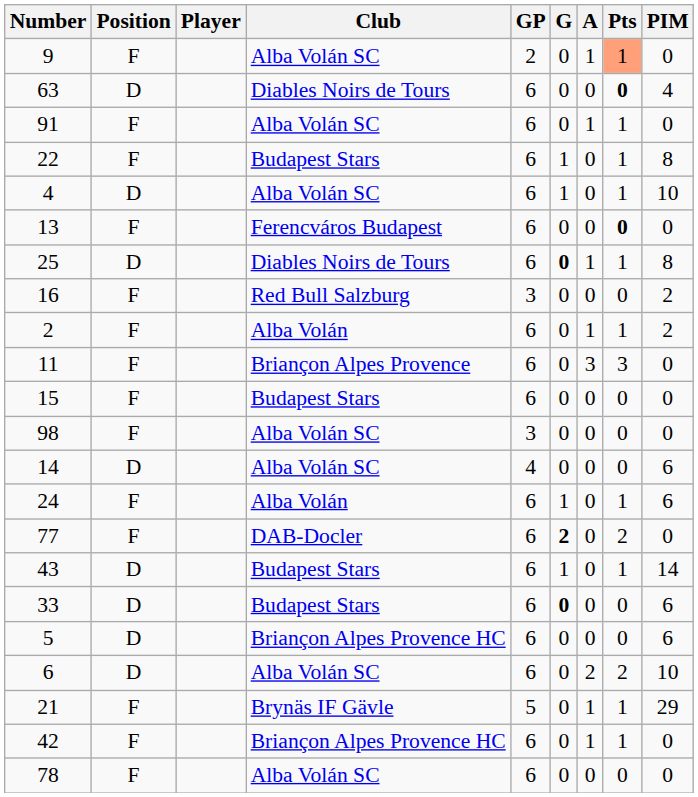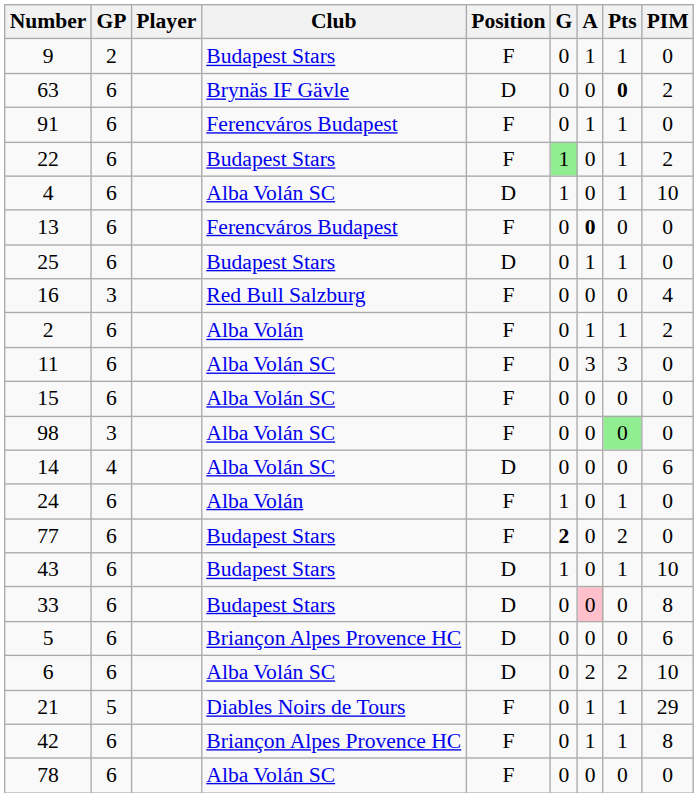 <table class="wikitable sortable" style="text-align: center;">
 <tr>
 <th>Number</th>
-<th>Position</th>
+<th>GP</th>
 <th>Player</th>
 <th>Club</th>
-<th>GP</th>
+<th>Position</th>
 <th>G</th>
 <th>A</th>
 <th>Pts</th>
 <th>PIM</th>
 </tr>
 <tr>
 <td>9</td>
+<td>2</td>
+<td align=left></td>
+<td align=left><a href='#'>Budapest Stars</a></td>
 <td>F</td>
-<td align=left></td>
-<td align=left><a href='#'>Alba Volán SC</a></td>
-<td>2</td>
 <td>0</td>
 <td>1</td>
-<td style="background: lightsalmon;">1</td>
+<td>1</td>
 <td>0</td>
 </tr>
 <tr>
 <td>63</td>
+<td>6</td>
+<td align=left></td>
+<td align=left><a href='#'>Brynäs IF Gävle</a></td>
 <td>D</td>
-<td align=left></td>
-<td align=left><a href='#'>Diables Noirs de Tours</a></td>
-<td>6</td>
 <td>0</td>
 <td>0</td>
 <td><strong>0</strong></td>
-<td>4</td>
+<td>2</td>
 </tr>
 <tr>
 <td>91</td>
+<td>6</td>
+<td align=left></td>
+<td align=left><a href='#'>Ferencváros Budapest</a></td>
 <td>F</td>
-<td align=left></td>
-<td align=left><a href='#'>Alba Volán SC</a></td>
-<td>6</td>
 <td>0</td>
 <td>1</td>
 <td>1</td>
 <td>0</td>
 </tr>
 <tr>
 <td>22</td>
-<td>F</td>
+<td>6</td>
 <td align=left></td>
 <td align=left><a href='#'>Budapest Stars</a></td>
-<td>6</td>
-<td>1</td>
+<td>F</td>
+<td style="background: lightgreen;">1</td>
 <td>0</td>
 <td>1</td>
-<td>8</td>
+<td>2</td>
 </tr>
 <tr>
 <td>4</td>
-<td>D</td>
+<td>6</td>
 <td align=left></td>
 <td align=left><a href='#'>Alba Volán SC</a></td>
-<td>6</td>
+<td>D</td>
 <td>1</td>
 <td>0</td>
 <td>1</td>
 <td>10</td>
 </tr>
 <tr>
 <td>13</td>
-<td>F</td>
+<td>6</td>
 <td align=left></td>
 <td align=left><a href='#'>Ferencváros Budapest</a></td>
-<td>6</td>
-<td>0</td>
+<td>F</td>
 <td>0</td>
 <td><strong>0</strong></td>
+<td>0</td>
 <td>0</td>
 </tr>
 <tr>
 <td>25</td>
+<td>6</td>
+<td align=left></td>
+<td align=left><a href='#'>Budapest Stars</a></td>
 <td>D</td>
-<td align=left></td>
-<td align=left><a href='#'>Diables Noirs de Tours</a></td>
-<td>6</td>
-<td><strong>0</strong></td>
+<td>0</td>
 <td>1</td>
 <td>1</td>
-<td>8</td>
+<td>0</td>
 </tr>
 <tr>
 <td>16</td>
-<td>F</td>
+<td>3</td>
 <td align=left></td>
 <td align=left><a href='#'>Red Bull Salzburg</a></td>
-<td>3</td>
+<td>F</td>
 <td>0</td>
 <td>0</td>
 <td>0</td>
-<td>2</td>
+<td>4</td>
 </tr>
 <tr>
 <td>2</td>
-<td>F</td>
+<td>6</td>
 <td align=left></td>
 <td align=left><a href='#'>Alba Volán</a></td>
-<td>6</td>
+<td>F</td>
 <td>0</td>
 <td>1</td>
 <td>1</td>
 <td>2</td>
 </tr>
 <tr>
 <td>11</td>
+<td>6</td>
+<td align=left></td>
+<td align=left><a href='#'>Alba Volán SC</a></td>
 <td>F</td>
-<td align=left></td>
-<td align=left><a href='#'>Briançon Alpes Provence</a></td>
-<td>6</td>
 <td>0</td>
 <td>3</td>
 <td>3</td>
 <td>0</td>
 </tr>
 <tr>
 <td>15</td>
+<td>6</td>
+<td align=left></td>
+<td align=left><a href='#'>Alba Volán SC</a></td>
 <td>F</td>
-<td align=left></td>
-<td align=left><a href='#'>Budapest Stars</a></td>
-<td>6</td>
 <td>0</td>
 <td>0</td>
 <td>0</td>
 <td>0</td>
 </tr>
 <tr>
 <td>98</td>
-<td>F</td>
+<td>3</td>
 <td align=left></td>
 <td align=left><a href='#'>Alba Volán SC</a></td>
-<td>3</td>
+<td>F</td>
 <td>0</td>
 <td>0</td>
-<td>0</td>
+<td style="background: lightgreen;">0</td>
 <td>0</td>
 </tr>
 <tr>
 <td>14</td>
-<td>D</td>
+<td>4</td>
 <td align=left></td>
 <td align=left><a href='#'>Alba Volán SC</a></td>
-<td>4</td>
+<td>D</td>
 <td>0</td>
 <td>0</td>
 <td>0</td>
 <td>6</td>
 </tr>
 <tr>
 <td>24</td>
-<td>F</td>
+<td>6</td>
 <td align=left></td>
 <td align=left><a href='#'>Alba Volán</a></td>
-<td>6</td>
+<td>F</td>
 <td>1</td>
 <td>0</td>
 <td>1</td>
-<td>6</td>
+<td>0</td>
 </tr>
 <tr>
 <td>77</td>
+<td>6</td>
+<td align=left></td>
+<td align=left><a href='#'>Budapest Stars</a></td>
 <td>F</td>
-<td align=left></td>
-<td align=left><a href='#'>DAB-Docler</a></td>
-<td>6</td>
 <td><strong>2</strong></td>
 <td>0</td>
 <td>2</td>
 <td>0</td>
 </tr>
 <tr>
 <td>43</td>
-<td>D</td>
+<td>6</td>
 <td align=left></td>
 <td align=left><a href='#'>Budapest Stars</a></td>
-<td>6</td>
+<td>D</td>
 <td>1</td>
 <td>0</td>
 <td>1</td>
-<td>14</td>
+<td>10</td>
 </tr>
 <tr>
 <td>33</td>
-<td>D</td>
+<td>6</td>
 <td align=left></td>
 <td align=left><a href='#'>Budapest Stars</a></td>
-<td>6</td>
-<td><strong>0</strong></td>
+<td>D</td>
 <td>0</td>
+<td style="background: pink;">0</td>
 <td>0</td>
-<td>6</td>
+<td>8</td>
 </tr>
 <tr>
 <td>5</td>
-<td>D</td>
+<td>6</td>
 <td align=left></td>
 <td align=left><a href='#'>Briançon Alpes Provence HC</a></td>
-<td>6</td>
+<td>D</td>
 <td>0</td>
 <td>0</td>
 <td>0</td>
 <td>6</td>
 </tr>
 <tr>
 <td>6</td>
-<td>D</td>
+<td>6</td>
 <td align=left></td>
 <td align=left><a href='#'>Alba Volán SC</a></td>
-<td>6</td>
+<td>D</td>
 <td>0</td>
 <td>2</td>
 <td>2</td>
 <td>10</td>
 </tr>
 <tr>
 <td>21</td>
+<td>5</td>
+<td align=left></td>
+<td align=left><a href='#'>Diables Noirs de Tours</a></td>
 <td>F</td>
-<td align=left></td>
-<td align=left><a href='#'>Brynäs IF Gävle</a></td>
-<td>5</td>
 <td>0</td>
 <td>1</td>
 <td>1</td>
 <td>29</td>
 </tr>
 <tr>
 <td>42</td>
-<td>F</td>
+<td>6</td>
 <td align=left></td>
 <td align=left><a href='#'>Briançon Alpes Provence HC</a></td>
-<td>6</td>
+<td>F</td>
 <td>0</td>
 <td>1</td>
 <td>1</td>
-<td>0</td>
+<td>8</td>
 </tr>
 <tr>
 <td>78</td>
-<td>F</td>
+<td>6</td>
 <td align=left></td>
 <td align=left><a href='#'>Alba Volán SC</a></td>
-<td>6</td>
+<td>F</td>
 <td>0</td>
 <td>0</td>
 <td>0</td>
 <td>0</td>
 </tr>
 </table>
